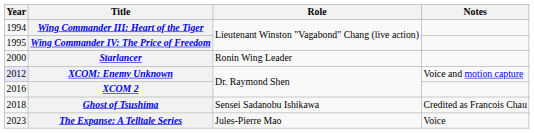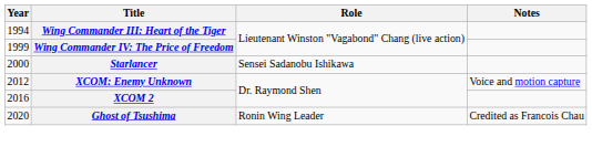 <table class="wikitable plainrowheaders sortable">
 <tr>
 <th scope="col">Year</th>
 <th scope="col">Title</th>
 <th scope="col">Role</th>
 <th scope="col">Notes</th>
 </tr>
 <tr>
 <td>1994</td>
 <th scope="row"><em><a href='#'>Wing Commander III: Heart of the Tiger</a></em></th>
 <td rowspan="2">Lieutenant Winston "Vagabond" Chang (live action)</td>
 <td></td>
 </tr>
 <tr>
-<td>1995</td>
+<td>1999</td>
 <th scope="row"><em><a href='#'>Wing Commander IV: The Price of Freedom</a></em></th>
 <td></td>
 </tr>
 <tr>
 <td>2000</td>
 <th scope="row"><em><a href='#'>Starlancer</a></em></th>
-<td>Ronin Wing Leader</td>
+<td>Sensei Sadanobu Ishikawa</td>
 <td></td>
 </tr>
 <tr>
-<td style="background: lavender;">2012</td>
+<td>2012</td>
 <th scope="row"><em><a href='#'>XCOM: Enemy Unknown</a></em></th>
 <td rowspan="2">Dr. Raymond Shen</td>
 <td>Voice and <a href='#'>motion capture</a></td>
 </tr>
 <tr>
 <td>2016</td>
 <th scope="row"><em><a href='#'>XCOM 2</a></em></th>
 <td></td>
 </tr>
 <tr>
-<td>2018</td>
+<td>2020</td>
 <th scope="row"><em><a href='#'>Ghost of Tsushima</a></em></th>
-<td>Sensei Sadanobu Ishikawa</td>
+<td>Ronin Wing Leader</td>
 <td>Credited as Francois Chau</td>
 </tr>
-<tr>
-<td>2023</td>
-<th scope="row"><em><a href='#'>The Expanse: A Telltale Series</a></th>
-<td>Jules-Pierre Mao</td>
-<td>Voice</td>
-</tr>
 </table>
